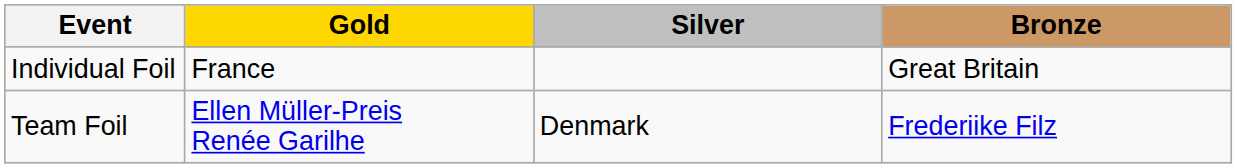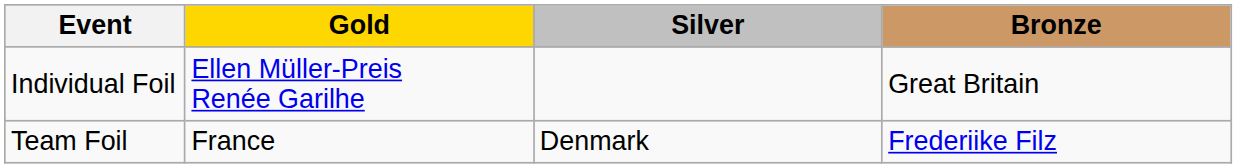 <table class="wikitable">
 <tr>
 <th width="100">Event</th>
 <th style="background-color:gold;" width="200"> Gold</th>
 <th style="background-color:silver;" width="200"> Silver</th>
 <th style="background-color:#CC9966;" width="200"> Bronze</th>
 </tr>
 <tr>
 <td>Individual Foil</td>
-<td> France</td>
+<td> <a href='#'>Ellen Müller-Preis</a><br> <a href='#'>Renée Garilhe</a></td>
 <td></td>
 <td> Great Britain</td>
 </tr>
 <tr>
 <td>Team Foil</td>
-<td> <a href='#'>Ellen Müller-Preis</a><br> <a href='#'>Renée Garilhe</a></td>
+<td> France</td>
 <td> Denmark</td>
 <td> <a href='#'>Frederiike Filz</a></td>
 </tr>
 </table>
